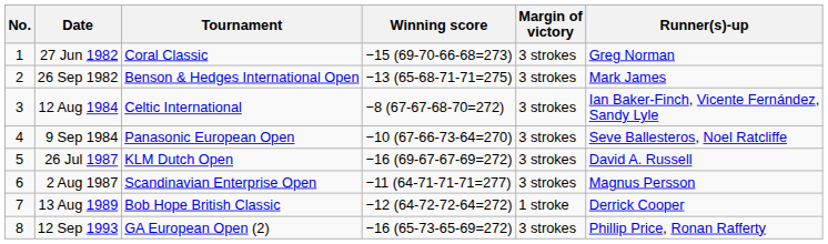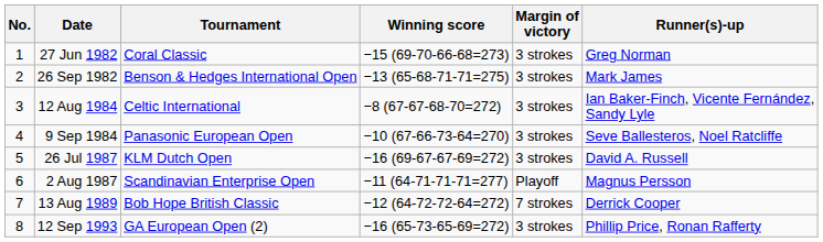 <table class="wikitable" style="font-size:95%;">
 <tr>
 <th>No.</th>
 <th>Date</th>
 <th>Tournament</th>
 <th>Winning score</th>
 <th>Margin of<br>victory</th>
 <th>Runner(s)-up</th>
 </tr>
 <tr>
 <td align=center>1</td>
 <td align=right>27 Jun <a href='#'>1982</a></td>
 <td><a href='#'>Coral Classic</a></td>
 <td>−15 (69-70-66-68=273)</td>
 <td>3 strokes</td>
 <td> <a href='#'>Greg Norman</a></td>
 </tr>
 <tr>
 <td align=center>2</td>
 <td align=right>26 Sep 1982</td>
 <td><a href='#'>Benson & Hedges International Open</a></td>
 <td>−13 (65-68-71-71=275)</td>
 <td>3 strokes</td>
 <td> <a href='#'>Mark James</a></td>
 </tr>
 <tr>
 <td align=center>3</td>
 <td align=right>12 Aug <a href='#'>1984</a></td>
 <td><a href='#'>Celtic International</a></td>
 <td>−8 (67-67-68-70=272)</td>
 <td>3 strokes</td>
 <td> <a href='#'>Ian Baker-Finch</a>,  <a href='#'>Vicente Fernández</a>,<br> <a href='#'>Sandy Lyle</a></td>
 </tr>
 <tr>
 <td align=center>4</td>
 <td align=right>9 Sep 1984</td>
 <td><a href='#'>Panasonic European Open</a></td>
 <td>−10 (67-66-73-64=270)</td>
 <td>3 strokes</td>
 <td> <a href='#'>Seve Ballesteros</a>,  <a href='#'>Noel Ratcliffe</a></td>
 </tr>
 <tr>
 <td align=center>5</td>
 <td align=right>26 Jul <a href='#'>1987</a></td>
 <td><a href='#'>KLM Dutch Open</a></td>
 <td>−16 (69-67-67-69=272)</td>
 <td>3 strokes</td>
 <td> <a href='#'>David A. Russell</a></td>
 </tr>
 <tr>
 <td align=center>6</td>
 <td align=right>2 Aug 1987</td>
 <td><a href='#'>Scandinavian Enterprise Open</a></td>
 <td>−11 (64-71-71-71=277)</td>
-<td>3 strokes</td>
+<td>Playoff</td>
 <td> <a href='#'>Magnus Persson</a></td>
 </tr>
 <tr>
 <td align=center>7</td>
 <td align=right>13 Aug <a href='#'>1989</a></td>
 <td><a href='#'>Bob Hope British Classic</a></td>
 <td>−12 (64-72-72-64=272)</td>
-<td>1 stroke</td>
+<td>7 strokes</td>
 <td> <a href='#'>Derrick Cooper</a></td>
 </tr>
 <tr>
 <td align=center>8</td>
 <td align=right>12 Sep <a href='#'>1993</a></td>
 <td><a href='#'>GA European Open</a> (2)</td>
 <td>−16 (65-73-65-69=272)</td>
 <td>3 strokes</td>
 <td> <a href='#'>Phillip Price</a>,  <a href='#'>Ronan Rafferty</a></td>
 </tr>
 </table>
